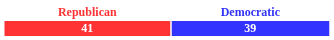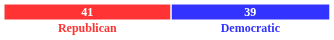 <table style="width:70%">
 <tr>
 <td scope="row" colspan="2" style="text-align:center"></td>
 </tr>
 <tr>
+<td scope="row" style="background:#FF3333; width:51.25%; text-align:center; color:white"><strong>41</strong></td>
+<td style="background:#3333FF; width:48.75%; text-align:center; color:white"><strong>39</strong></td>
+</tr>
+<tr>
 <td scope="row" style="text-align:center; color:#FF3333"><strong>Republican</strong></td>
 <td style="text-align:center; color:#3333FF"><strong>Democratic</strong></td>
 </tr>
-<tr>
-<td scope="row" style="background:#FF3333; width:51.25%; text-align:center; color:white"><strong>41</strong></td>
-<td style="background:#3333FF; width:48.75%; text-align:center; color:white"><strong>39</strong></td>
-</tr>
 </table>
